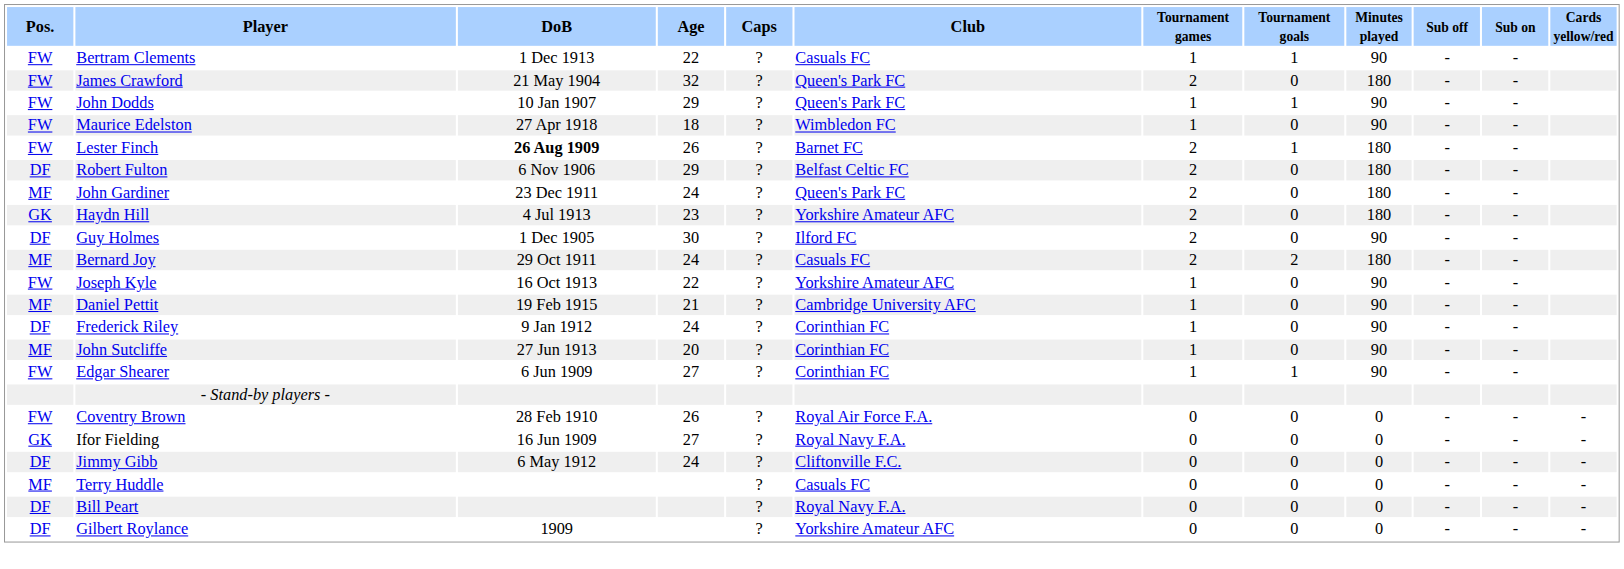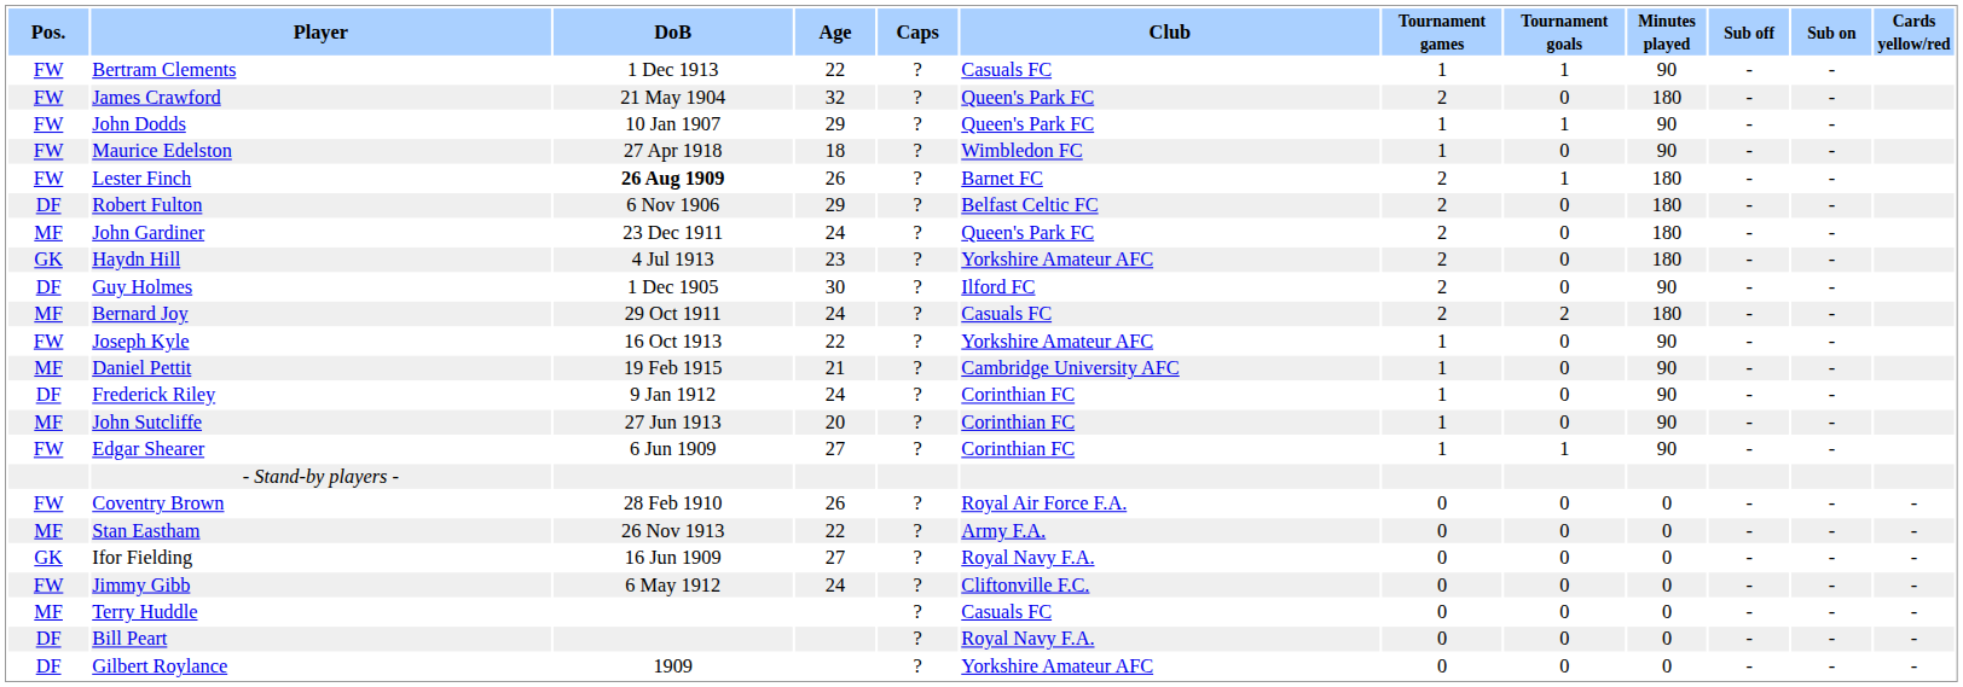 <table border="0" width="100%" style="border: 1px solid #999; background-color:#FFFFFF; text-align:center">
 <tr align="center" bgcolor="#AAD0FF">
 <th width=4%>Pos.</th>
 <th width=23%>Player</th>
 <th width=12%>DoB</th>
 <th width=4%>Age</th>
 <th width=4%>Caps</th>
 <th width=21%>Club</th>
 <th width=6%><small>Tournament<br>games</small></th>
 <th width=6%><small>Tournament<br>goals</small></th>
 <th width=4%><small>Minutes<br>played</small></th>
 <th width=4%><small>Sub off</small></th>
 <th width=4%><small>Sub on</small></th>
 <th width=4%><small>Cards<br>yellow/red</small></th>
 </tr>
 <tr>
 <td><a href='#'>FW</a></td>
 <td align="left"><a href='#'>Bertram Clements</a></td>
 <td>1 Dec 1913</td>
 <td>22</td>
 <td>?</td>
 <td align="left"> <a href='#'>Casuals FC</a></td>
 <td>1</td>
 <td>1</td>
 <td>90</td>
 <td>-</td>
 <td>-</td>
 <td></td>
 </tr>
 <tr bgcolor="#EFEFEF">
 <td><a href='#'>FW</a></td>
 <td align="left"><a href='#'>James Crawford</a></td>
 <td>21 May 1904</td>
 <td>32</td>
 <td>?</td>
 <td align="left"> <a href='#'>Queen's Park FC</a></td>
 <td>2</td>
 <td>0</td>
 <td>180</td>
 <td>-</td>
 <td>-</td>
 <td></td>
 </tr>
 <tr>
 <td><a href='#'>FW</a></td>
 <td align="left"><a href='#'>John Dodds</a></td>
 <td>10 Jan 1907</td>
 <td>29</td>
 <td>?</td>
 <td align="left"> <a href='#'>Queen's Park FC</a></td>
 <td>1</td>
 <td>1</td>
 <td>90</td>
 <td>-</td>
 <td>-</td>
 <td></td>
 </tr>
 <tr bgcolor="#EFEFEF">
 <td><a href='#'>FW</a></td>
 <td align="left"><a href='#'>Maurice Edelston</a></td>
 <td>27 Apr 1918</td>
 <td>18</td>
 <td>?</td>
 <td align="left"> <a href='#'>Wimbledon FC</a></td>
 <td>1</td>
 <td>0</td>
 <td>90</td>
 <td>-</td>
 <td>-</td>
 <td></td>
 </tr>
 <tr>
 <td><a href='#'>FW</a></td>
 <td align="left"><a href='#'>Lester Finch</a></td>
 <td><strong>26 Aug 1909</strong></td>
 <td>26</td>
 <td>?</td>
 <td align="left"> <a href='#'>Barnet FC</a></td>
 <td>2</td>
 <td>1</td>
 <td>180</td>
 <td>-</td>
 <td>-</td>
 <td></td>
 </tr>
 <tr bgcolor="#EFEFEF">
 <td><a href='#'>DF</a></td>
 <td align="left"><a href='#'>Robert Fulton</a></td>
 <td>6 Nov 1906</td>
 <td>29</td>
 <td>?</td>
 <td align="left"> <a href='#'>Belfast Celtic FC</a></td>
 <td>2</td>
 <td>0</td>
 <td>180</td>
 <td>-</td>
 <td>-</td>
 <td></td>
 </tr>
 <tr>
 <td><a href='#'>MF</a></td>
 <td align="left"><a href='#'>John Gardiner</a></td>
 <td>23 Dec 1911</td>
 <td>24</td>
 <td>?</td>
 <td align="left"> <a href='#'>Queen's Park FC</a></td>
 <td>2</td>
 <td>0</td>
 <td>180</td>
 <td>-</td>
 <td>-</td>
 <td></td>
 </tr>
 <tr bgcolor="#EFEFEF">
 <td><a href='#'>GK</a></td>
 <td align="left"><a href='#'>Haydn Hill</a></td>
 <td>4 Jul 1913</td>
 <td>23</td>
 <td>?</td>
 <td align="left"> <a href='#'>Yorkshire Amateur AFC</a></td>
 <td>2</td>
 <td>0</td>
 <td>180</td>
 <td>-</td>
 <td>-</td>
 <td></td>
 </tr>
 <tr>
 <td><a href='#'>DF</a></td>
 <td align="left"><a href='#'>Guy Holmes</a></td>
 <td>1 Dec 1905</td>
 <td>30</td>
 <td>?</td>
 <td align="left"> <a href='#'>Ilford FC</a></td>
 <td>2</td>
 <td>0</td>
 <td>90</td>
 <td>-</td>
 <td>-</td>
 <td></td>
 </tr>
 <tr bgcolor="#EFEFEF">
 <td><a href='#'>MF</a></td>
 <td align="left"><a href='#'>Bernard Joy</a></td>
 <td>29 Oct 1911</td>
 <td>24</td>
 <td>?</td>
 <td align="left"> <a href='#'>Casuals FC</a></td>
 <td>2</td>
 <td>2</td>
 <td>180</td>
 <td>-</td>
 <td>-</td>
 <td></td>
 </tr>
 <tr>
 <td><a href='#'>FW</a></td>
 <td align="left"><a href='#'>Joseph Kyle</a></td>
 <td>16 Oct 1913</td>
 <td>22</td>
 <td>?</td>
 <td align="left"> <a href='#'>Yorkshire Amateur AFC</a></td>
 <td>1</td>
 <td>0</td>
 <td>90</td>
 <td>-</td>
 <td>-</td>
 <td></td>
 </tr>
 <tr bgcolor="#EFEFEF">
 <td><a href='#'>MF</a></td>
 <td align="left"><a href='#'>Daniel Pettit</a></td>
 <td>19 Feb 1915</td>
 <td>21</td>
 <td>?</td>
 <td align="left"> <a href='#'>Cambridge University AFC</a></td>
 <td>1</td>
 <td>0</td>
 <td>90</td>
 <td>-</td>
 <td>-</td>
 <td></td>
 </tr>
 <tr>
 <td><a href='#'>DF</a></td>
 <td align="left"><a href='#'>Frederick Riley</a></td>
 <td>9 Jan 1912</td>
 <td>24</td>
 <td>?</td>
 <td align="left"> <a href='#'>Corinthian FC</a></td>
 <td>1</td>
 <td>0</td>
 <td>90</td>
 <td>-</td>
 <td>-</td>
 <td></td>
 </tr>
 <tr bgcolor="#EFEFEF">
 <td><a href='#'>MF</a></td>
 <td align="left"><a href='#'>John Sutcliffe</a></td>
 <td>27 Jun 1913</td>
 <td>20</td>
 <td>?</td>
 <td align="left"> <a href='#'>Corinthian FC</a></td>
 <td>1</td>
 <td>0</td>
 <td>90</td>
 <td>-</td>
 <td>-</td>
 <td></td>
 </tr>
 <tr>
 <td><a href='#'>FW</a></td>
 <td align="left"><a href='#'>Edgar Shearer</a></td>
 <td>6 Jun 1909</td>
 <td>27</td>
 <td>?</td>
 <td align="left"> <a href='#'>Corinthian FC</a></td>
 <td>1</td>
 <td>1</td>
 <td>90</td>
 <td>-</td>
 <td>-</td>
 <td></td>
 </tr>
 <tr bgcolor="#EFEFEF">
 <td></td>
 <td>- <em>Stand-by players</em> -</td>
 <td></td>
 <td></td>
 <td></td>
 <td></td>
 <td></td>
 <td></td>
 <td></td>
 <td></td>
 <td></td>
 <td></td>
 </tr>
 <tr>
 <td><a href='#'>FW</a></td>
 <td align="left"><a href='#'>Coventry Brown</a></td>
 <td>28 Feb 1910</td>
 <td>26</td>
 <td>?</td>
 <td align="left"> <a href='#'>Royal Air Force F.A.</a></td>
 <td>0</td>
 <td>0</td>
 <td>0</td>
 <td>-</td>
 <td>-</td>
 <td>-</td>
 </tr>
+<tr bgcolor="#EFEFEF">
+<td><a href='#'>MF</a></td>
+<td align="left"><a href='#'>Stan Eastham</a></td>
+<td>26 Nov 1913</td>
+<td>22</td>
+<td>?</td>
+<td align="left"> <a href='#'>Army F.A.</a></td>
+<td>0</td>
+<td>0</td>
+<td>0</td>
+<td>-</td>
+<td>-</td>
+<td>-</td>
+</tr>
 <tr>
 <td><a href='#'>GK</a></td>
 <td align="left">Ifor Fielding</td>
 <td>16 Jun 1909</td>
 <td>27</td>
 <td>?</td>
 <td align="left"> <a href='#'>Royal Navy F.A.</a></td>
 <td>0</td>
 <td>0</td>
 <td>0</td>
 <td>-</td>
 <td>-</td>
 <td>-</td>
 </tr>
 <tr bgcolor="#EFEFEF">
-<td><a href='#'>DF</a></td>
+<td><a href='#'>FW</a></td>
 <td align="left"><a href='#'>Jimmy Gibb</a></td>
 <td>6 May 1912</td>
 <td>24</td>
 <td>?</td>
 <td align="left"> <a href='#'>Cliftonville F.C.</a></td>
 <td>0</td>
 <td>0</td>
 <td>0</td>
 <td>-</td>
 <td>-</td>
 <td>-</td>
 </tr>
 <tr>
 <td><a href='#'>MF</a></td>
 <td align="left"><a href='#'>Terry Huddle</a></td>
 <td></td>
 <td></td>
 <td>?</td>
 <td align="left"> <a href='#'>Casuals FC</a></td>
 <td>0</td>
 <td>0</td>
 <td>0</td>
 <td>-</td>
 <td>-</td>
 <td>-</td>
 </tr>
 <tr bgcolor="#EFEFEF">
 <td><a href='#'>DF</a></td>
 <td align="left"><a href='#'>Bill Peart</a></td>
 <td></td>
 <td></td>
 <td>?</td>
 <td align="left"> <a href='#'>Royal Navy F.A.</a></td>
 <td>0</td>
 <td>0</td>
 <td>0</td>
 <td>-</td>
 <td>-</td>
 <td>-</td>
 </tr>
 <tr>
 <td><a href='#'>DF</a></td>
 <td align="left"><a href='#'>Gilbert Roylance</a></td>
 <td>1909</td>
 <td></td>
 <td>?</td>
 <td align="left"> <a href='#'>Yorkshire Amateur AFC</a></td>
 <td>0</td>
 <td>0</td>
 <td>0</td>
 <td>-</td>
 <td>-</td>
 <td>-</td>
 </tr>
 </table>
